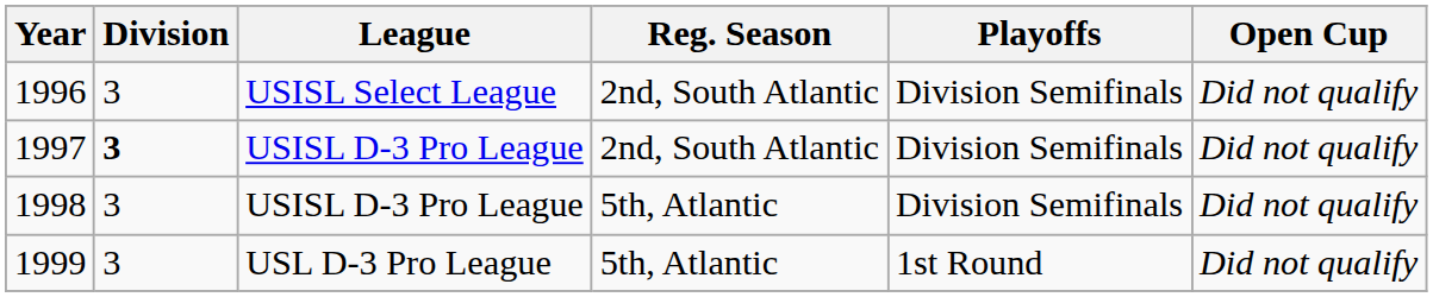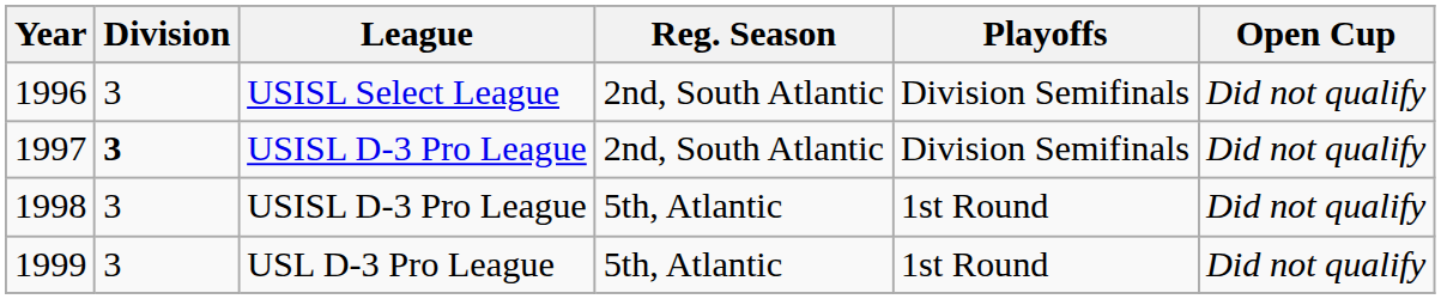 <table class="wikitable">
 <tr>
 <th>Year</th>
 <th>Division</th>
 <th>League</th>
 <th>Reg. Season</th>
 <th>Playoffs</th>
 <th>Open Cup</th>
 </tr>
 <tr>
 <td>1996</td>
 <td>3</td>
 <td><a href='#'>USISL Select League</a></td>
 <td>2nd, South Atlantic</td>
 <td>Division Semifinals</td>
 <td><em>Did not qualify</em></td>
 </tr>
 <tr>
 <td>1997</td>
 <td><strong>3</strong></td>
 <td><a href='#'>USISL D-3 Pro League</a></td>
 <td>2nd, South Atlantic</td>
 <td>Division Semifinals</td>
 <td><em>Did not qualify</em></td>
 </tr>
 <tr>
 <td>1998</td>
 <td>3</td>
 <td>USISL D-3 Pro League</td>
 <td>5th, Atlantic</td>
-<td>Division Semifinals</td>
+<td>1st Round</td>
 <td><em>Did not qualify</em></td>
 </tr>
 <tr>
 <td>1999</td>
 <td>3</td>
 <td>USL D-3 Pro League</td>
 <td>5th, Atlantic</td>
 <td>1st Round</td>
 <td><em>Did not qualify</em></td>
 </tr>
 </table>
